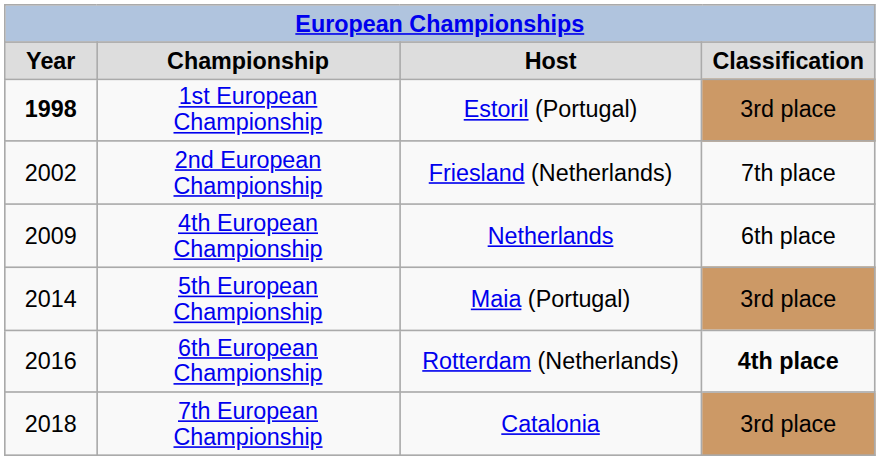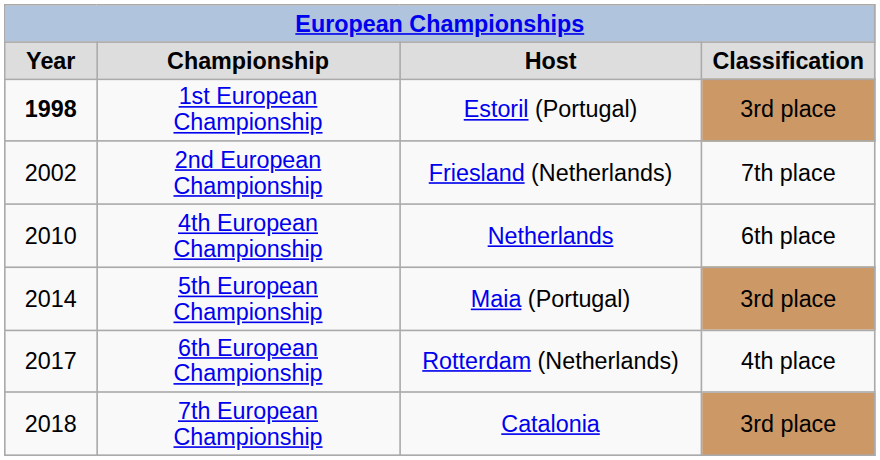 <table class="wikitable" style=font-size:90%>
 <tr align=center style="background:#B0C4DE;">
 <td colspan=4><strong><a href='#'>European Championships</a></strong></td>
 </tr>
 <tr align=center bgcolor="#dddddd">
 <td width=50><strong>Year</strong></td>
 <td width=180><strong>Championship</strong></td>
 <td width=180><strong>Host</strong></td>
 <td width=100><strong>Classification</strong></td>
 </tr>
 <tr align=center>
 <td><strong>1998</strong></td>
 <td><a href='#'>1st European Championship</a></td>
 <td><a href='#'>Estoril</a> (Portugal)</td>
 <td bgcolor="#CC9966" align="center"> 3rd place</td>
 </tr>
 <tr align=center>
 <td>2002</td>
 <td><a href='#'>2nd European Championship</a></td>
 <td><a href='#'>Friesland</a> (Netherlands)</td>
 <td align="center">7th place</td>
 </tr>
 <tr align=center>
-<td>2009</td>
+<td>2010</td>
 <td><a href='#'>4th European Championship</a></td>
 <td><a href='#'>Netherlands</a></td>
 <td align="center">6th place</td>
 </tr>
 <tr align=center>
 <td>2014</td>
 <td><a href='#'>5th European Championship</a></td>
 <td><a href='#'>Maia</a> (Portugal)</td>
 <td bgcolor="#CC9966" align="center"> 3rd place</td>
 </tr>
 <tr align=center>
-<td>2016</td>
+<td>2017</td>
 <td><a href='#'>6th European Championship</a></td>
 <td><a href='#'>Rotterdam</a> (Netherlands)</td>
-<td align="center"><strong>4th place</strong></td>
+<td align="center">4th place</td>
 </tr>
 <tr align=center>
 <td>2018</td>
 <td><a href='#'>7th European Championship</a></td>
 <td><a href='#'>Catalonia</a></td>
 <td bgcolor="#CC9966" align="center"> 3rd place</td>
 </tr>
 </table>
